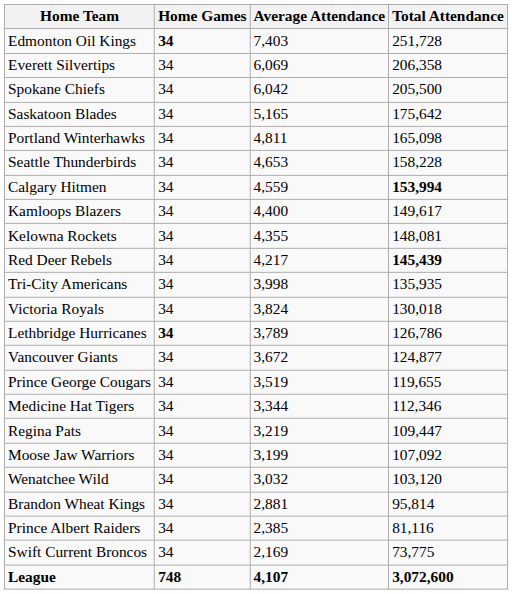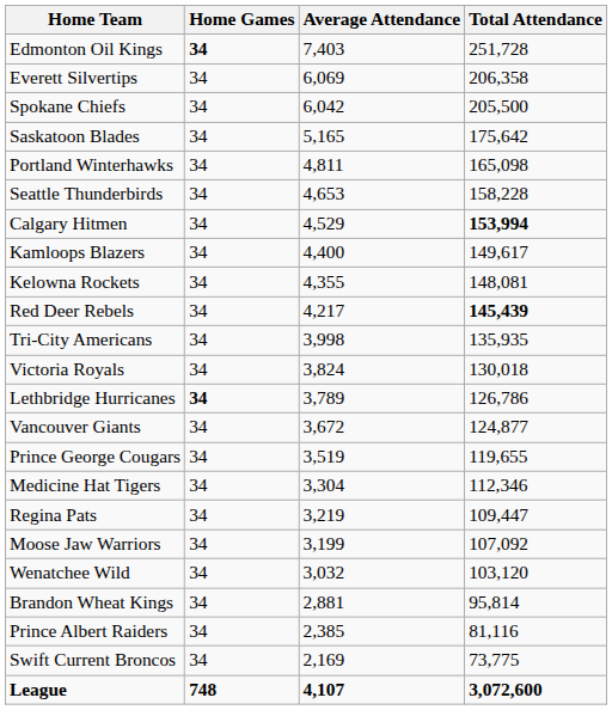 <table class="wikitable sortable">
 <tr>
 <th>Home Team</th>
 <th>Home Games</th>
 <th>Average Attendance</th>
 <th>Total Attendance</th>
 </tr>
 <tr>
 <td>Edmonton Oil Kings</td>
 <td><strong>34</strong></td>
 <td>7,403</td>
 <td>251,728</td>
 </tr>
 <tr>
 <td>Everett Silvertips</td>
 <td>34</td>
 <td>6,069</td>
 <td>206,358</td>
 </tr>
 <tr>
 <td>Spokane Chiefs</td>
 <td>34</td>
 <td>6,042</td>
 <td>205,500</td>
 </tr>
 <tr>
 <td>Saskatoon Blades</td>
 <td>34</td>
 <td>5,165</td>
 <td>175,642</td>
 </tr>
 <tr>
 <td>Portland Winterhawks</td>
 <td>34</td>
 <td>4,811</td>
 <td>165,098</td>
 </tr>
 <tr>
 <td>Seattle Thunderbirds</td>
 <td>34</td>
 <td>4,653</td>
 <td>158,228</td>
 </tr>
 <tr>
 <td>Calgary Hitmen</td>
 <td>34</td>
-<td>4,559</td>
+<td>4,529</td>
 <td><strong>153,994</strong></td>
 </tr>
 <tr>
 <td>Kamloops Blazers</td>
 <td>34</td>
 <td>4,400</td>
 <td>149,617</td>
 </tr>
 <tr>
 <td>Kelowna Rockets</td>
 <td>34</td>
 <td>4,355</td>
 <td>148,081</td>
 </tr>
 <tr>
 <td>Red Deer Rebels</td>
 <td>34</td>
 <td>4,217</td>
 <td><strong>145,439</strong></td>
 </tr>
 <tr>
 <td>Tri-City Americans</td>
 <td>34</td>
 <td>3,998</td>
 <td>135,935</td>
 </tr>
 <tr>
 <td>Victoria Royals</td>
 <td>34</td>
 <td>3,824</td>
 <td>130,018</td>
 </tr>
 <tr>
 <td>Lethbridge Hurricanes</td>
 <td><strong>34</strong></td>
 <td>3,789</td>
 <td>126,786</td>
 </tr>
 <tr>
 <td>Vancouver Giants</td>
 <td>34</td>
 <td>3,672</td>
 <td>124,877</td>
 </tr>
 <tr>
 <td>Prince George Cougars</td>
 <td>34</td>
 <td>3,519</td>
 <td>119,655</td>
 </tr>
 <tr>
 <td>Medicine Hat Tigers</td>
 <td>34</td>
-<td>3,344</td>
+<td>3,304</td>
 <td>112,346</td>
 </tr>
 <tr>
 <td>Regina Pats</td>
 <td>34</td>
 <td>3,219</td>
 <td>109,447</td>
 </tr>
 <tr>
 <td>Moose Jaw Warriors</td>
 <td>34</td>
 <td>3,199</td>
 <td>107,092</td>
 </tr>
 <tr>
 <td>Wenatchee Wild</td>
 <td>34</td>
 <td>3,032</td>
 <td>103,120</td>
 </tr>
 <tr>
 <td>Brandon Wheat Kings</td>
 <td>34</td>
 <td>2,881</td>
 <td>95,814</td>
 </tr>
 <tr>
 <td>Prince Albert Raiders</td>
 <td>34</td>
 <td>2,385</td>
 <td>81,116</td>
 </tr>
 <tr>
 <td>Swift Current Broncos</td>
 <td>34</td>
 <td>2,169</td>
 <td>73,775</td>
 </tr>
 <tr class="sortbottom">
 <td><strong>League</strong></td>
 <td><strong>748</strong></td>
 <td><strong>4,107</strong></td>
 <td><strong>3,072,600</strong></td>
 </tr>
 </table>
